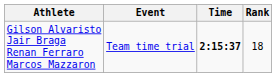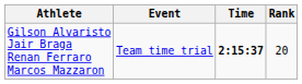 <table class=wikitable style="font-size:90%">
 <tr>
 <th>Athlete</th>
 <th>Event</th>
 <th>Time</th>
 <th>Rank</th>
 </tr>
 <tr align=center>
 <td align=left rowspan=1><a href='#'>Gilson Alvaristo</a><br><a href='#'>Jair Braga</a><br><a href='#'>Renan Ferraro</a><br><a href='#'>Marcos Mazzaron</a></td>
 <td align=left rowspan=1><a href='#'>Team time trial</a></td>
 <td><strong>2:15:37</strong></td>
-<td>18</td>
+<td>20</td>
 </tr>
 </table>
